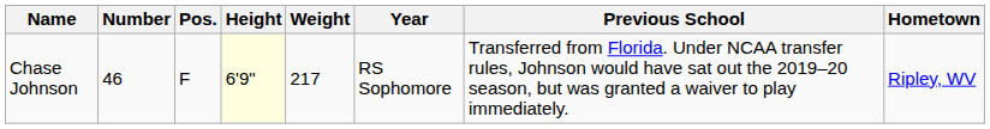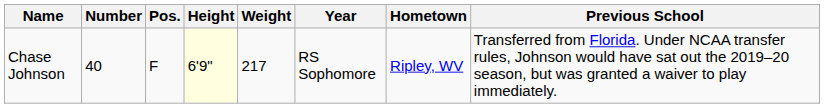 <table class="wikitable sortable" border="1">
 <tr>
 <th>Name</th>
 <th>Number</th>
 <th>Pos.</th>
 <th>Height</th>
 <th>Weight</th>
 <th>Year</th>
+<th>Hometown</th>
 <th class="unsortable">Previous School</th>
-<th>Hometown</th>
 </tr>
 <tr>
 <td>Chase Johnson</td>
-<td>46</td>
+<td>40</td>
 <td>F</td>
 <td style="background: lightyellow;">6'9"</td>
 <td>217</td>
 <td>RS Sophomore</td>
+<td><a href='#'>Ripley, WV</a></td>
 <td>Transferred from <a href='#'>Florida</a>. Under NCAA transfer rules, Johnson would have sat out the 2019–20 season, but was granted a waiver to play immediately.</td>
-<td><a href='#'>Ripley, WV</a></td>
 </tr>
 </table>
